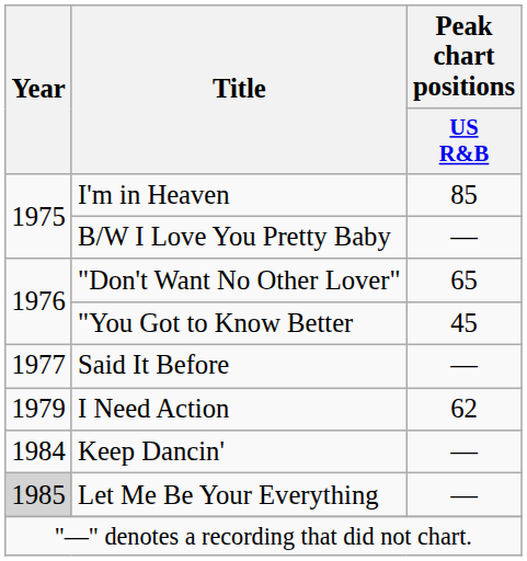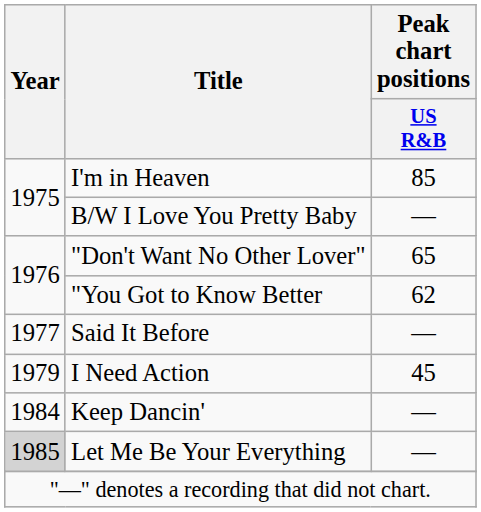 <table class="wikitable" style="text-align:center;">
 <tr>
 <th rowspan="2">Year</th>
 <th rowspan="2">Title</th>
 <th>Peak chart positions</th>
 </tr>
 <tr style="font-size:smaller;">
 <th width="35"><a href='#'>US<br>R&B</a></th>
 </tr>
 <tr>
 <td rowspan="2">1975</td>
 <td align="left">I'm in Heaven</td>
 <td>85</td>
 </tr>
 <tr>
 <td align="left">B/W I Love You Pretty Baby</td>
 <td>—</td>
 </tr>
 <tr>
 <td rowspan="2">1976</td>
 <td align="left">"Don't Want No Other Lover"</td>
 <td>65</td>
 </tr>
 <tr>
 <td align="left">"You Got to Know Better</td>
-<td>45</td>
+<td>62</td>
 </tr>
 <tr>
 <td>1977</td>
 <td align="left">Said It Before</td>
 <td>—</td>
 </tr>
 <tr>
 <td>1979</td>
 <td align="left">I Need Action</td>
-<td>62</td>
+<td>45</td>
 </tr>
 <tr>
 <td>1984</td>
 <td align="left">Keep Dancin'</td>
 <td>—</td>
 </tr>
 <tr>
 <td style="background: lightgrey;">1985</td>
 <td align="left">Let Me Be Your Everything</td>
 <td>—</td>
 </tr>
 <tr>
 </tr>
 <tr>
 <td colspan="3" style="font-size:90%">"—" denotes a recording that did not chart.</td>
 </tr>
 </table>
